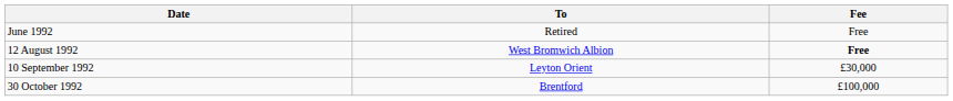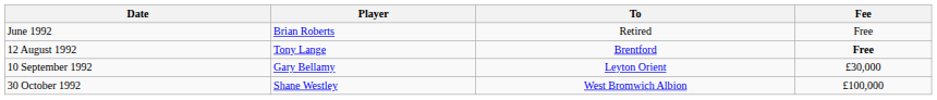 <table class="wikitable" style="text-align:center; font-size:95%;width:65%; text-align:left">
 <tr>
 <th><strong>Date</strong></th>
+<th><strong>Player</strong></th>
 <th><strong>To</strong></th>
 <th><strong>Fee</strong></th>
 </tr>
 <tr --->
 <td>June 1992</td>
+<td> <a href='#'>Brian Roberts</a></td>
 <td align="center">Retired</td>
 <td align="center">Free</td>
 </tr>
 <tr --->
 <td>12 August 1992</td>
-<td align="center"><a href='#'>West Bromwich Albion</a></td>
+<td> <a href='#'>Tony Lange</a></td>
+<td align="center"><a href='#'>Brentford</a></td>
 <td align="center"><strong>Free</strong></td>
 </tr>
 <tr --->
 <td>10 September 1992</td>
+<td> <a href='#'>Gary Bellamy</a></td>
 <td align="center"><a href='#'>Leyton Orient</a></td>
 <td align="center">£30,000</td>
 </tr>
 <tr --->
 <td>30 October 1992</td>
-<td align="center"><a href='#'>Brentford</a></td>
+<td> <a href='#'>Shane Westley</a></td>
+<td align="center"><a href='#'>West Bromwich Albion</a></td>
 <td align="center">£100,000</td>
 </tr>
 </table>
